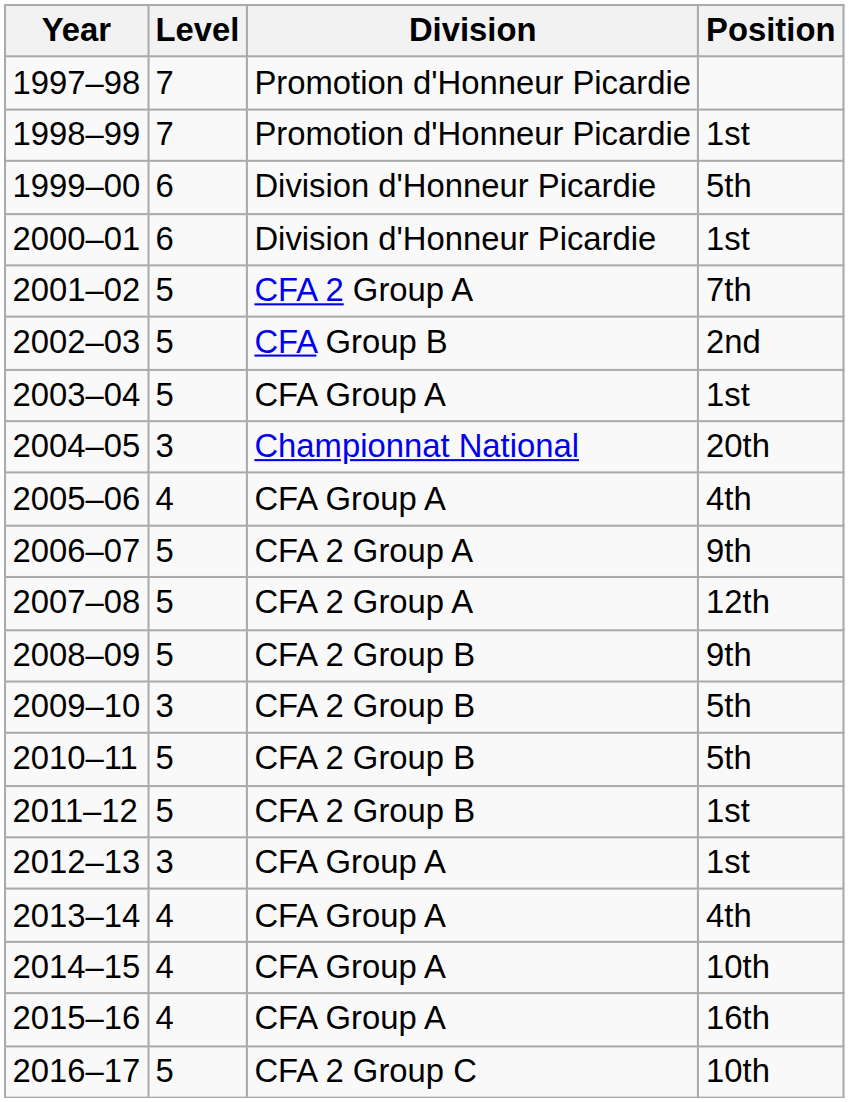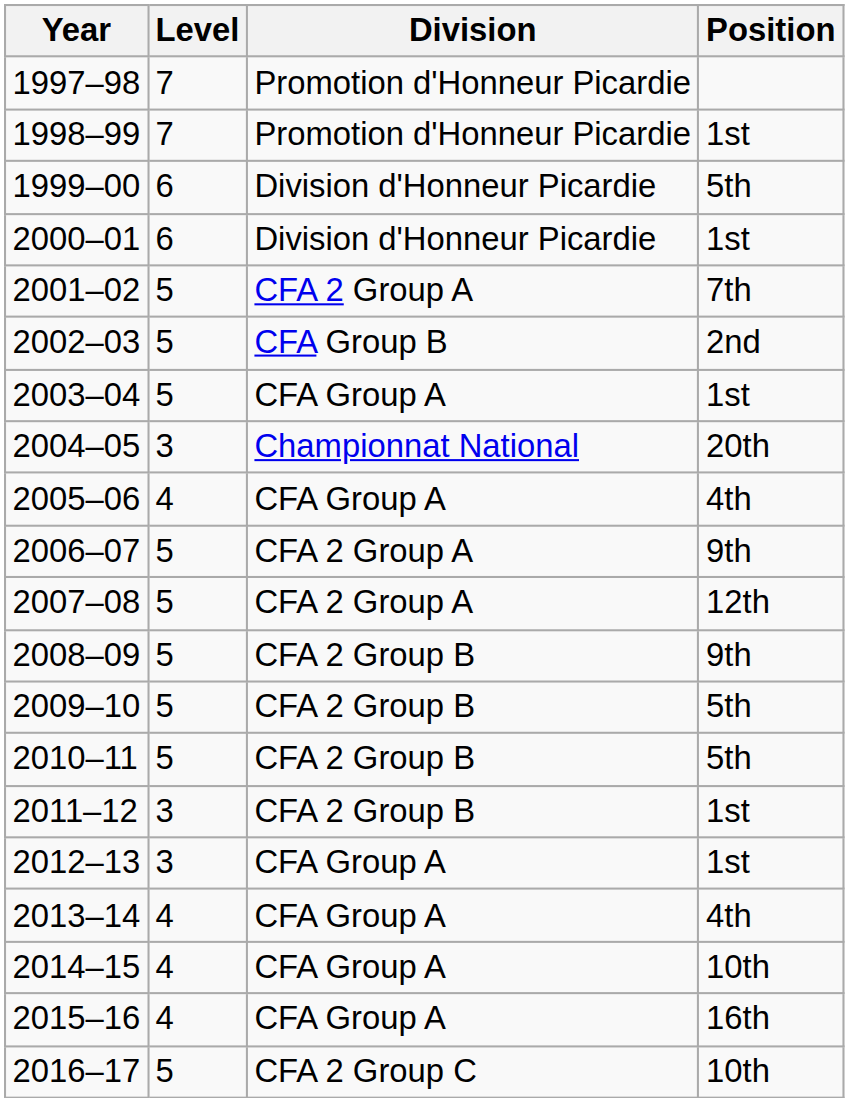 <table class="wikitable">
 <tr>
 <th>Year</th>
 <th>Level</th>
 <th>Division</th>
 <th>Position</th>
 </tr>
 <tr>
 <td>1997–98</td>
 <td>7</td>
 <td>Promotion d'Honneur Picardie</td>
 <td></td>
 </tr>
 <tr>
 <td>1998–99</td>
 <td>7</td>
 <td>Promotion d'Honneur Picardie</td>
 <td>1st</td>
 </tr>
 <tr>
 <td>1999–00</td>
 <td>6</td>
 <td>Division d'Honneur Picardie</td>
 <td>5th</td>
 </tr>
 <tr>
 <td>2000–01</td>
 <td>6</td>
 <td>Division d'Honneur Picardie</td>
 <td>1st</td>
 </tr>
 <tr>
 <td>2001–02</td>
 <td>5</td>
 <td><a href='#'>CFA 2</a> Group A</td>
 <td>7th</td>
 </tr>
 <tr>
 <td>2002–03</td>
 <td>5</td>
 <td><a href='#'>CFA</a> Group B</td>
 <td>2nd</td>
 </tr>
 <tr>
 <td>2003–04</td>
 <td>5</td>
 <td>CFA Group A</td>
 <td>1st</td>
 </tr>
 <tr>
 <td>2004–05</td>
 <td>3</td>
 <td><a href='#'>Championnat National</a></td>
 <td>20th</td>
 </tr>
 <tr>
 <td>2005–06</td>
 <td>4</td>
 <td>CFA Group A</td>
 <td>4th</td>
 </tr>
 <tr>
 <td>2006–07</td>
 <td>5</td>
 <td>CFA 2 Group A</td>
 <td>9th</td>
 </tr>
 <tr>
 <td>2007–08</td>
 <td>5</td>
 <td>CFA 2 Group A</td>
 <td>12th</td>
 </tr>
 <tr>
 <td>2008–09</td>
 <td>5</td>
 <td>CFA 2 Group B</td>
 <td>9th</td>
 </tr>
 <tr>
 <td>2009–10</td>
-<td>3</td>
+<td>5</td>
 <td>CFA 2 Group B</td>
 <td>5th</td>
 </tr>
 <tr>
 <td>2010–11</td>
 <td>5</td>
 <td>CFA 2 Group B</td>
 <td>5th</td>
 </tr>
 <tr>
 <td>2011–12</td>
-<td>5</td>
+<td>3</td>
 <td>CFA 2 Group B</td>
 <td>1st</td>
 </tr>
 <tr>
 <td>2012–13</td>
 <td>3</td>
 <td>CFA Group A</td>
 <td>1st</td>
 </tr>
 <tr>
 <td>2013–14</td>
 <td>4</td>
 <td>CFA Group A</td>
 <td>4th</td>
 </tr>
 <tr>
 <td>2014–15</td>
 <td>4</td>
 <td>CFA Group A</td>
 <td>10th</td>
 </tr>
 <tr>
 <td>2015–16</td>
 <td>4</td>
 <td>CFA Group A</td>
 <td>16th</td>
 </tr>
 <tr>
 <td>2016–17</td>
 <td>5</td>
 <td>CFA 2 Group C</td>
 <td>10th</td>
 </tr>
 </table>
